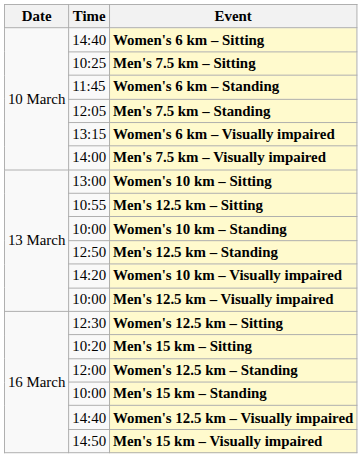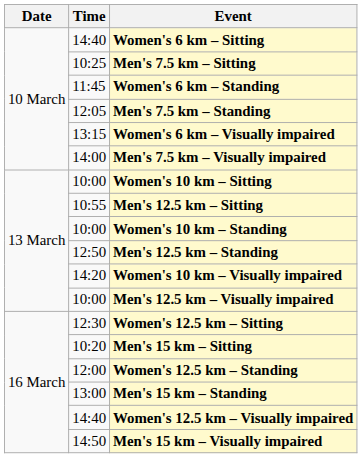 <table class=wikitable>
 <tr>
 <th>Date</th>
 <th>Time</th>
 <th>Event</th>
 </tr>
 <tr>
 <td rowspan=6>10 March</td>
 <td>14:40</td>
 <td style=background:lemonchiffon><strong>Women's 6 km – Sitting</strong></td>
 </tr>
 <tr>
 <td>10:25</td>
 <td style=background:lemonchiffon><strong>Men's 7.5 km – Sitting</strong></td>
 </tr>
 <tr>
 <td>11:45</td>
 <td style=background:lemonchiffon><strong>Women's 6 km – Standing</strong></td>
 </tr>
 <tr>
 <td>12:05</td>
 <td style=background:lemonchiffon><strong>Men's 7.5 km – Standing</strong></td>
 </tr>
 <tr>
 <td>13:15</td>
 <td style=background:lemonchiffon><strong>Women's 6 km – Visually impaired</strong></td>
 </tr>
 <tr>
 <td>14:00</td>
 <td style=background:lemonchiffon><strong>Men's 7.5 km – Visually impaired</strong></td>
 </tr>
 <tr>
 <td rowspan=6>13 March</td>
-<td>13:00</td>
+<td>10:00</td>
 <td style=background:lemonchiffon><strong>Women's 10 km – Sitting</strong></td>
 </tr>
 <tr>
 <td>10:55</td>
 <td style=background:lemonchiffon><strong>Men's 12.5 km – Sitting</strong></td>
 </tr>
 <tr>
 <td>10:00</td>
 <td style=background:lemonchiffon><strong>Women's 10 km – Standing</strong></td>
 </tr>
 <tr>
 <td>12:50</td>
 <td style=background:lemonchiffon><strong>Men's 12.5 km – Standing</strong></td>
 </tr>
 <tr>
 <td>14:20</td>
 <td style=background:lemonchiffon><strong>Women's 10 km – Visually impaired</strong></td>
 </tr>
 <tr>
 <td>10:00</td>
 <td style=background:lemonchiffon><strong>Men's 12.5 km – Visually impaired</strong></td>
 </tr>
 <tr>
 <td rowspan=6>16 March</td>
 <td>12:30</td>
 <td style=background:lemonchiffon><strong>Women's 12.5 km – Sitting</strong></td>
 </tr>
 <tr>
 <td>10:20</td>
 <td style=background:lemonchiffon><strong>Men's 15 km – Sitting</strong></td>
 </tr>
 <tr>
 <td>12:00</td>
 <td style=background:lemonchiffon><strong>Women's 12.5 km – Standing</strong></td>
 </tr>
 <tr>
-<td>10:00</td>
+<td>13:00</td>
 <td style=background:lemonchiffon><strong>Men's 15 km – Standing</strong></td>
 </tr>
 <tr>
 <td>14:40</td>
 <td style=background:lemonchiffon><strong>Women's 12.5 km – Visually impaired</strong></td>
 </tr>
 <tr>
 <td>14:50</td>
 <td style=background:lemonchiffon><strong>Men's 15 km – Visually impaired</strong></td>
 </tr>
 </table>
